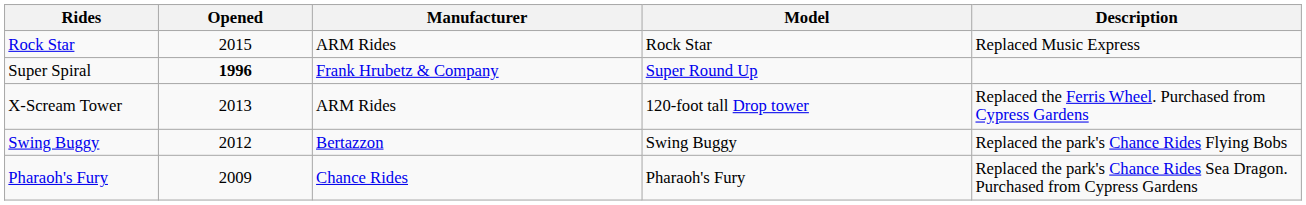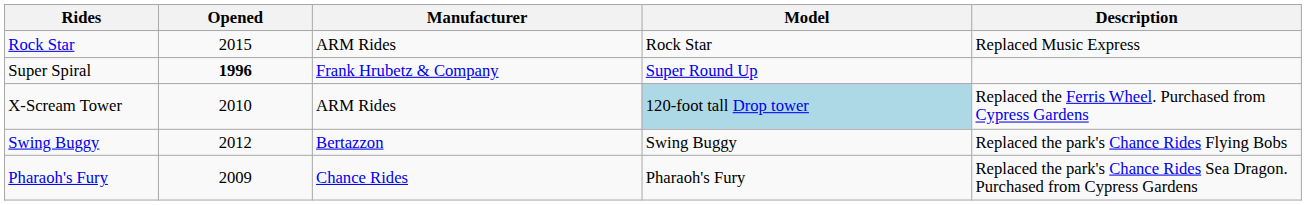 <table class="wikitable sortable">
 <tr>
 <th style="width:7%;">Rides</th>
 <th style="width:7%;">Opened</th>
 <th style="width:15%;">Manufacturer</th>
 <th style="width:15%;">Model</th>
 <th style="width:15%;">Description</th>
 </tr>
 <tr>
 <td><a href='#'>Rock Star</a></td>
 <td style="text-align:center">2015</td>
 <td>ARM Rides</td>
 <td>Rock Star</td>
 <td>Replaced Music Express</td>
 </tr>
 <tr>
 <td>Super Spiral</td>
 <td style="text-align:center"><strong>1996</strong></td>
 <td><a href='#'>Frank Hrubetz & Company</a></td>
 <td><a href='#'>Super Round Up</a></td>
 <td></td>
 </tr>
 <tr>
 <td>X-Scream Tower</td>
-<td style="text-align:center">2013</td>
+<td style="text-align:center">2010</td>
 <td>ARM Rides</td>
-<td>120-foot tall <a href='#'>Drop tower</a></td>
+<td style="background: lightblue;">120-foot tall <a href='#'>Drop tower</a></td>
 <td>Replaced the <a href='#'>Ferris Wheel</a>. Purchased from <a href='#'>Cypress Gardens</a></td>
 </tr>
 <tr>
 <td><a href='#'>Swing Buggy</a></td>
 <td style="text-align:center">2012</td>
 <td><a href='#'>Bertazzon</a></td>
 <td>Swing Buggy</td>
 <td>Replaced the park's <a href='#'>Chance Rides</a> Flying Bobs</td>
 </tr>
 <tr>
 <td><a href='#'>Pharaoh's Fury</a></td>
 <td style="text-align:center">2009</td>
 <td><a href='#'>Chance Rides</a></td>
 <td>Pharaoh's Fury</td>
 <td>Replaced the park's <a href='#'>Chance Rides</a> Sea Dragon. Purchased from Cypress Gardens</td>
 </tr>
 </table>
